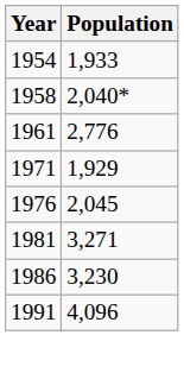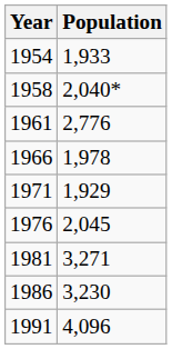 <table class="wikitable">
 <tr>
 <th>Year</th>
 <th>Population</th>
 </tr>
 <tr>
 <td>1954</td>
 <td>1,933</td>
 </tr>
 <tr>
 <td>1958</td>
 <td>2,040*</td>
 </tr>
 <tr>
 <td>1961</td>
 <td>2,776</td>
+</tr>
+<tr>
+<td>1966</td>
+<td>1,978</td>
 </tr>
 <tr>
 <td>1971</td>
 <td>1,929</td>
 </tr>
 <tr>
 <td>1976</td>
 <td>2,045</td>
 </tr>
 <tr>
 <td>1981</td>
 <td>3,271</td>
 </tr>
 <tr>
 <td>1986</td>
 <td>3,230</td>
 </tr>
 <tr>
 <td>1991</td>
 <td>4,096</td>
 </tr>
 </table>
